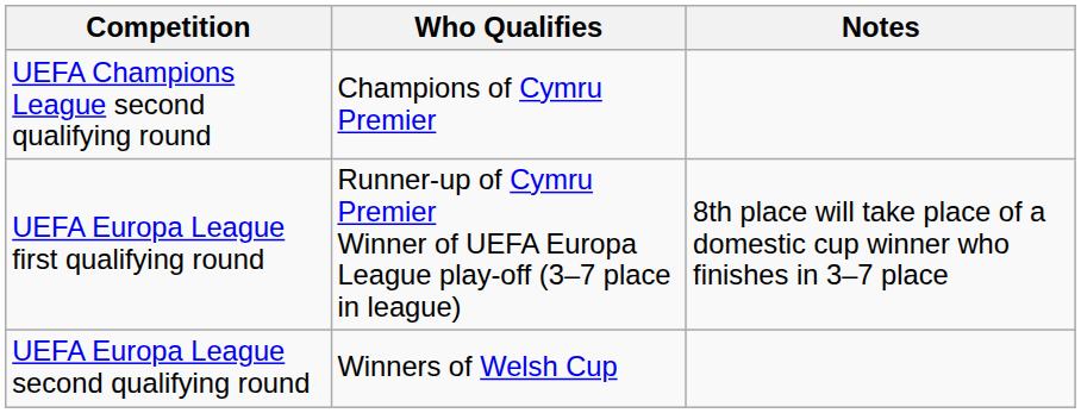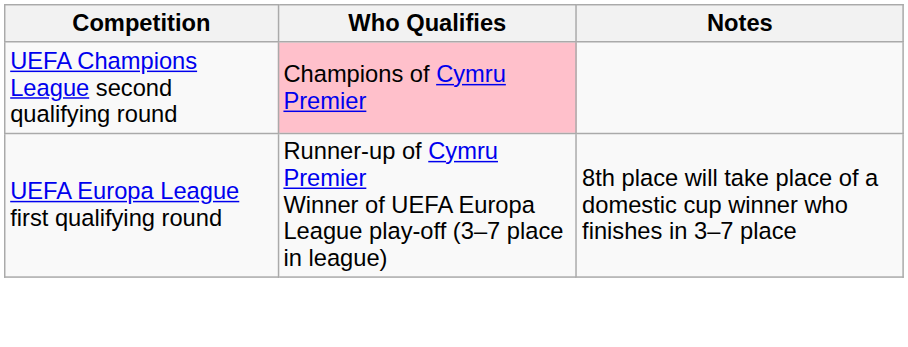 <table class="wikitable">
 <tr>
 <th>Competition</th>
 <th>Who Qualifies</th>
 <th>Notes</th>
 </tr>
 <tr>
 <td><a href='#'>UEFA Champions League</a> second qualifying round</td>
-<td>Champions of <a href='#'>Cymru Premier</a></td>
+<td style="background: pink;">Champions of <a href='#'>Cymru Premier</a></td>
 <td></td>
 </tr>
 <tr>
 <td><a href='#'>UEFA Europa League</a> first qualifying round</td>
 <td>Runner-up of <a href='#'>Cymru Premier</a><br>Winner of UEFA Europa League play-off (3–7 place in league)</td>
 <td>8th place will take place of a domestic cup winner who finishes in 3–7 place</td>
 </tr>
-<tr>
-<td><a href='#'>UEFA Europa League</a> second qualifying round</td>
-<td>Winners of <a href='#'>Welsh Cup</a></td>
-<td></td>
-</tr>
 </table>
